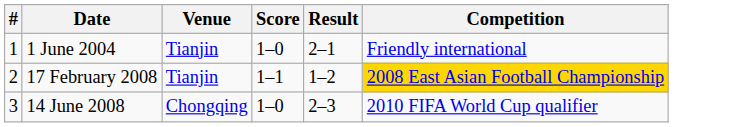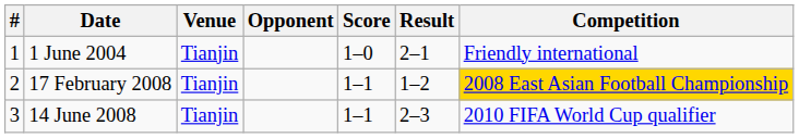 <table class="wikitable">
 <tr>
 <th>#</th>
 <th>Date</th>
 <th>Venue</th>
+<th>Opponent</th>
 <th>Score</th>
 <th>Result</th>
 <th>Competition</th>
 </tr>
 <tr>
 <td>1</td>
 <td>1 June 2004</td>
 <td> <a href='#'>Tianjin</a></td>
+<td></td>
 <td>1–0</td>
 <td>2–1</td>
 <td><a href='#'>Friendly international</a></td>
 </tr>
 <tr>
 <td>2</td>
 <td>17 February 2008</td>
 <td> <a href='#'>Tianjin</a></td>
+<td></td>
 <td>1–1</td>
 <td>1–2</td>
 <td style="background: gold;"><a href='#'>2008 East Asian Football Championship</a></td>
 </tr>
 <tr>
 <td>3</td>
 <td>14 June 2008</td>
-<td> <a href='#'>Chongqing</a></td>
-<td>1–0</td>
+<td> <a href='#'>Tianjin</a></td>
+<td></td>
+<td>1–1</td>
 <td>2–3</td>
 <td><a href='#'>2010 FIFA World Cup qualifier</a></td>
 </tr>
 </table>
